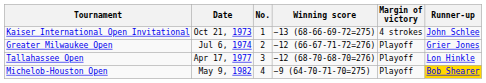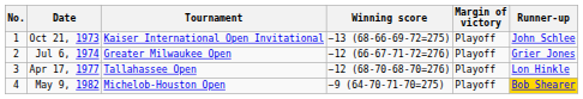 <table class="wikitable" style="font-size:95%;">
 <tr>
+<th>No.</th>
+<th>Date</th>
 <th>Tournament</th>
-<th>Date</th>
-<th>No.</th>
 <th>Winning score</th>
 <th>Margin of<br>victory</th>
 <th>Runner-up</th>
 </tr>
 <tr>
+<td align=center>1</td>
+<td align=right>Oct 21, <a href='#'>1973</a></td>
 <td><a href='#'>Kaiser International Open Invitational</a></td>
-<td align=right>Oct 21, <a href='#'>1973</a></td>
-<td align=center>1</td>
 <td>−13 (68-66-69-72=275)</td>
-<td>4 strokes</td>
+<td>Playoff</td>
 <td> <a href='#'>John Schlee</a></td>
 </tr>
 <tr>
+<td align=center>2</td>
+<td align=right>Jul 6, <a href='#'>1974</a></td>
 <td><a href='#'>Greater Milwaukee Open</a></td>
-<td align=right>Jul 6, <a href='#'>1974</a></td>
-<td align=center>2</td>
 <td>−12 (66-67-71-72=276)</td>
 <td>Playoff</td>
 <td> <a href='#'>Grier Jones</a></td>
 </tr>
 <tr>
+<td align=center>3</td>
+<td align=right>Apr 17, <a href='#'>1977</a></td>
 <td><a href='#'>Tallahassee Open</a></td>
-<td align=right>Apr 17, <a href='#'>1977</a></td>
-<td align=center>3</td>
 <td>−12 (68-70-68-70=276)</td>
 <td>Playoff</td>
 <td> <a href='#'>Lon Hinkle</a></td>
 </tr>
 <tr>
+<td align=center>4</td>
+<td align=right>May 9, <a href='#'>1982</a></td>
 <td><a href='#'>Michelob-Houston Open</a></td>
-<td align=right>May 9, <a href='#'>1982</a></td>
-<td align=center>4</td>
 <td>−9 (64-70-71-70=275)</td>
 <td>Playoff</td>
 <td style="background: gold;"> <a href='#'>Bob Shearer</a></td>
 </tr>
 </table>
